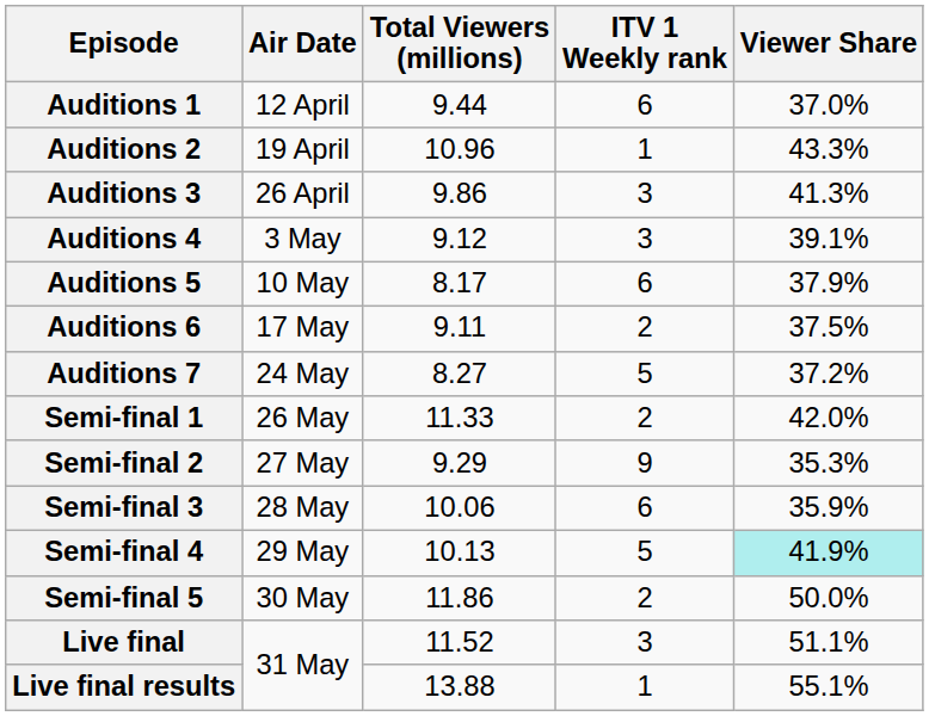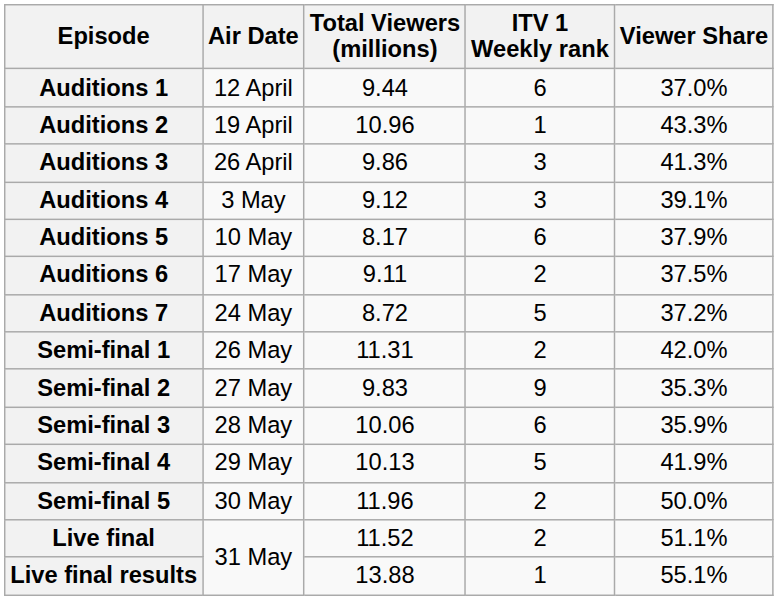 <table class="wikitable sortable" style="text-align:center;">
 <tr>
 <th>Episode</th>
 <th>Air Date</th>
 <th>Total Viewers<br>(millions)</th>
 <th>ITV 1<br>Weekly rank</th>
 <th>Viewer Share</th>
 </tr>
 <tr>
 <th scope="row"><strong>Auditions 1</strong></th>
 <td>12 April</td>
 <td>9.44</td>
 <td>6</td>
 <td>37.0%</td>
 </tr>
 <tr>
 <th scope="row"><strong>Auditions 2</strong></th>
 <td>19 April</td>
 <td>10.96</td>
 <td>1</td>
 <td>43.3%</td>
 </tr>
 <tr>
 <th scope="row"><strong>Auditions 3</strong></th>
 <td>26 April</td>
 <td>9.86</td>
 <td>3</td>
 <td>41.3%</td>
 </tr>
 <tr>
 <th scope="row"><strong>Auditions 4</strong></th>
 <td>3 May</td>
 <td>9.12</td>
 <td>3</td>
 <td>39.1%</td>
 </tr>
 <tr>
 <th scope="row"><strong>Auditions 5</strong></th>
 <td>10 May</td>
 <td>8.17</td>
 <td>6</td>
 <td>37.9%</td>
 </tr>
 <tr>
 <th scope="row"><strong>Auditions 6</strong></th>
 <td>17 May</td>
 <td>9.11</td>
 <td>2</td>
 <td>37.5%</td>
 </tr>
 <tr>
 <th scope="row"><strong>Auditions 7</strong></th>
 <td>24 May</td>
-<td>8.27</td>
+<td>8.72</td>
 <td>5</td>
 <td>37.2%</td>
 </tr>
 <tr>
 <th scope="row"><strong>Semi-final 1</strong></th>
 <td>26 May</td>
-<td>11.33</td>
+<td>11.31</td>
 <td>2</td>
 <td>42.0%</td>
 </tr>
 <tr>
 <th scope="row"><strong>Semi-final 2</strong></th>
 <td>27 May</td>
-<td>9.29</td>
+<td>9.83</td>
 <td>9</td>
 <td>35.3%</td>
 </tr>
 <tr>
 <th scope="row"><strong>Semi-final 3</strong></th>
 <td>28 May</td>
 <td>10.06</td>
 <td>6</td>
 <td>35.9%</td>
 </tr>
 <tr>
 <th scope="row"><strong>Semi-final 4</strong></th>
 <td>29 May</td>
 <td>10.13</td>
 <td>5</td>
-<td style="background: paleturquoise;">41.9%</td>
+<td>41.9%</td>
 </tr>
 <tr>
 <th scope="row"><strong>Semi-final 5</strong></th>
 <td>30 May</td>
-<td>11.86</td>
+<td>11.96</td>
 <td>2</td>
 <td>50.0%</td>
 </tr>
 <tr>
 <th scope="row"><strong>Live final</strong></th>
 <td rowspan=2>31 May</td>
 <td>11.52</td>
-<td>3</td>
+<td>2</td>
 <td>51.1%</td>
 </tr>
 <tr>
 <th scope="row"><strong>Live final results</strong></th>
 <td>13.88</td>
 <td>1</td>
 <td>55.1%</td>
 </tr>
 </table>
